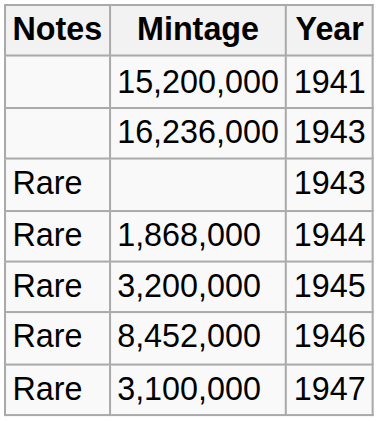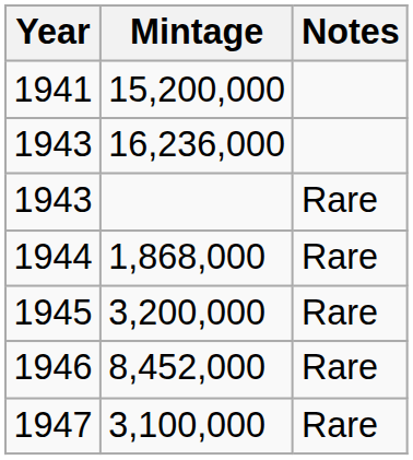 <table class="wikitable">
 <tr>
+<th scope="col">Year</th>
+<th scope="col">Mintage</th>
 <th scope="col">Notes</th>
-<th scope="col">Mintage</th>
-<th scope="col">Year</th>
 </tr>
 <tr>
+<td>1941</td>
+<td>15,200,000</td>
 <td></td>
-<td>15,200,000</td>
-<td>1941</td>
 </tr>
 <tr>
+<td>1943</td>
+<td>16,236,000</td>
 <td></td>
-<td>16,236,000</td>
-<td>1943</td>
 </tr>
 <tr>
+<td>1943</td>
+<td></td>
 <td>Rare</td>
-<td></td>
-<td>1943</td>
 </tr>
 <tr>
+<td>1944</td>
+<td>1,868,000</td>
 <td>Rare</td>
-<td>1,868,000</td>
-<td>1944</td>
 </tr>
 <tr>
+<td>1945</td>
+<td>3,200,000</td>
 <td>Rare</td>
-<td>3,200,000</td>
-<td>1945</td>
 </tr>
 <tr>
+<td>1946</td>
+<td>8,452,000</td>
 <td>Rare</td>
-<td>8,452,000</td>
-<td>1946</td>
 </tr>
 <tr>
+<td>1947</td>
+<td>3,100,000</td>
 <td>Rare</td>
-<td>3,100,000</td>
-<td>1947</td>
 </tr>
 </table>
